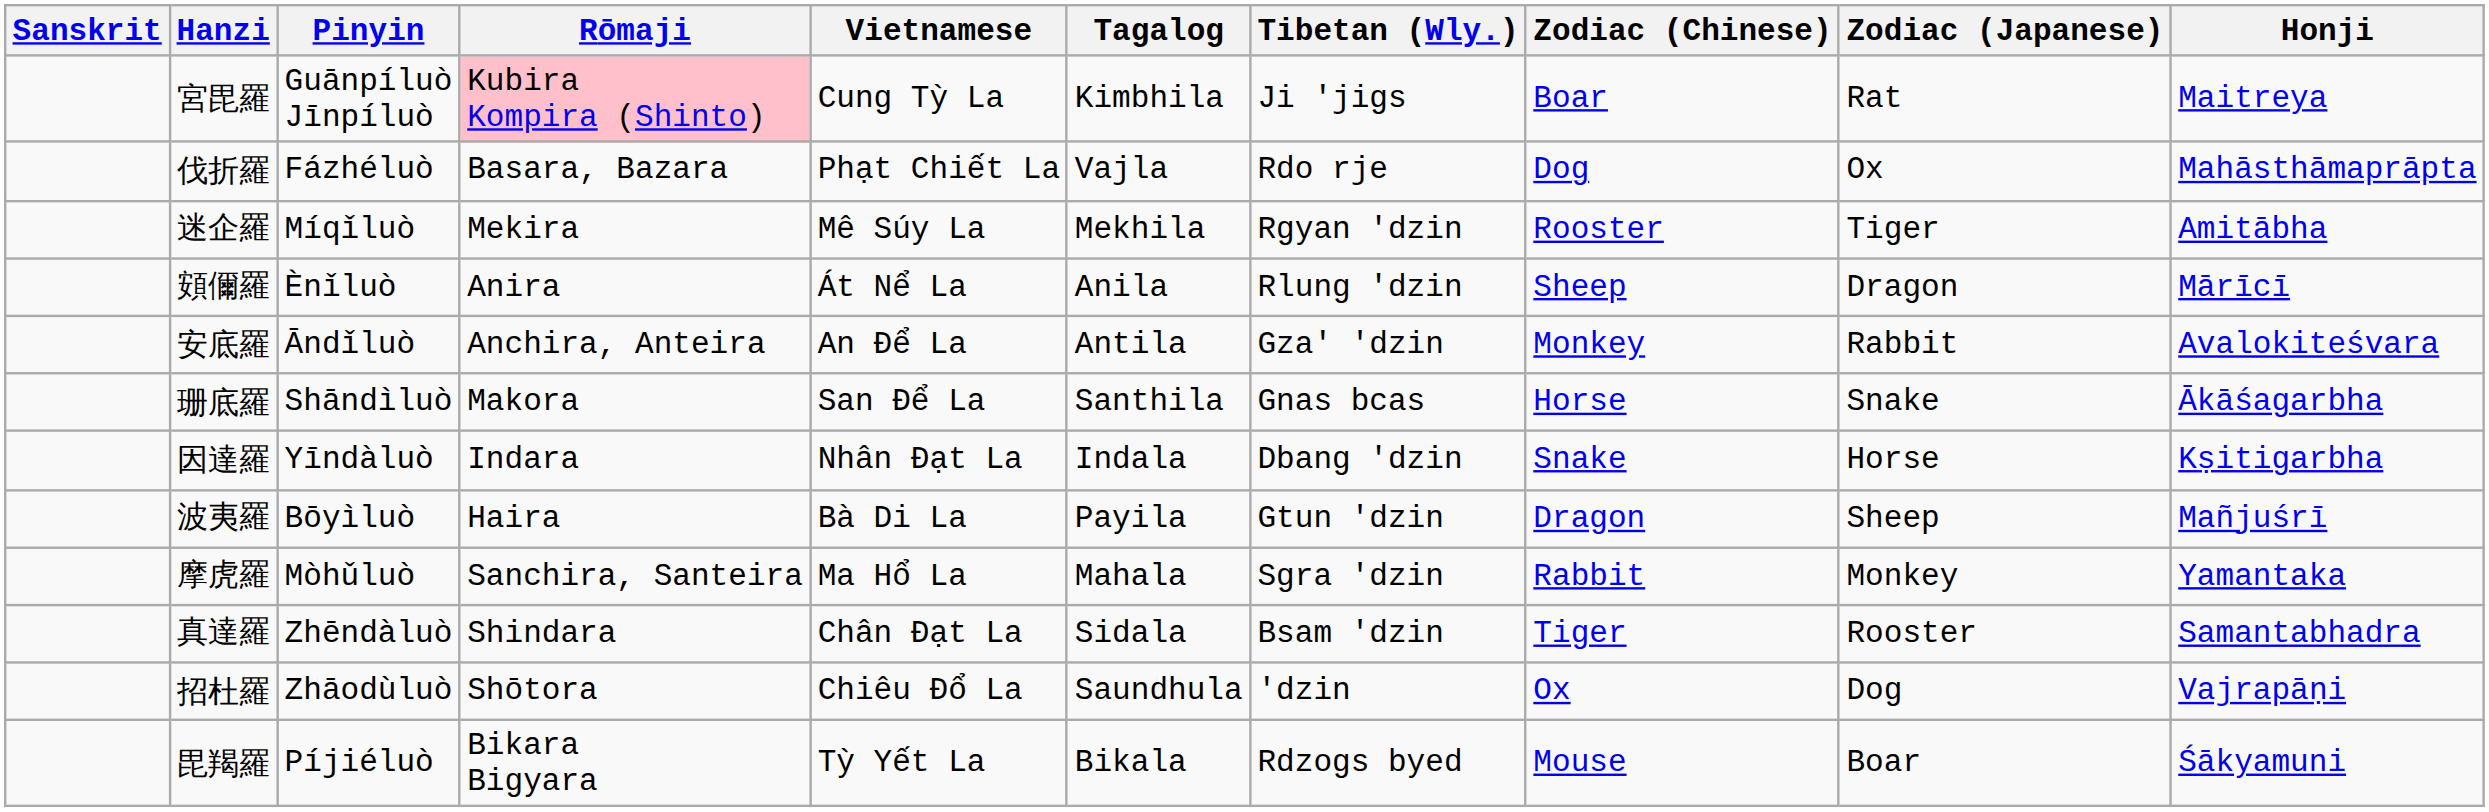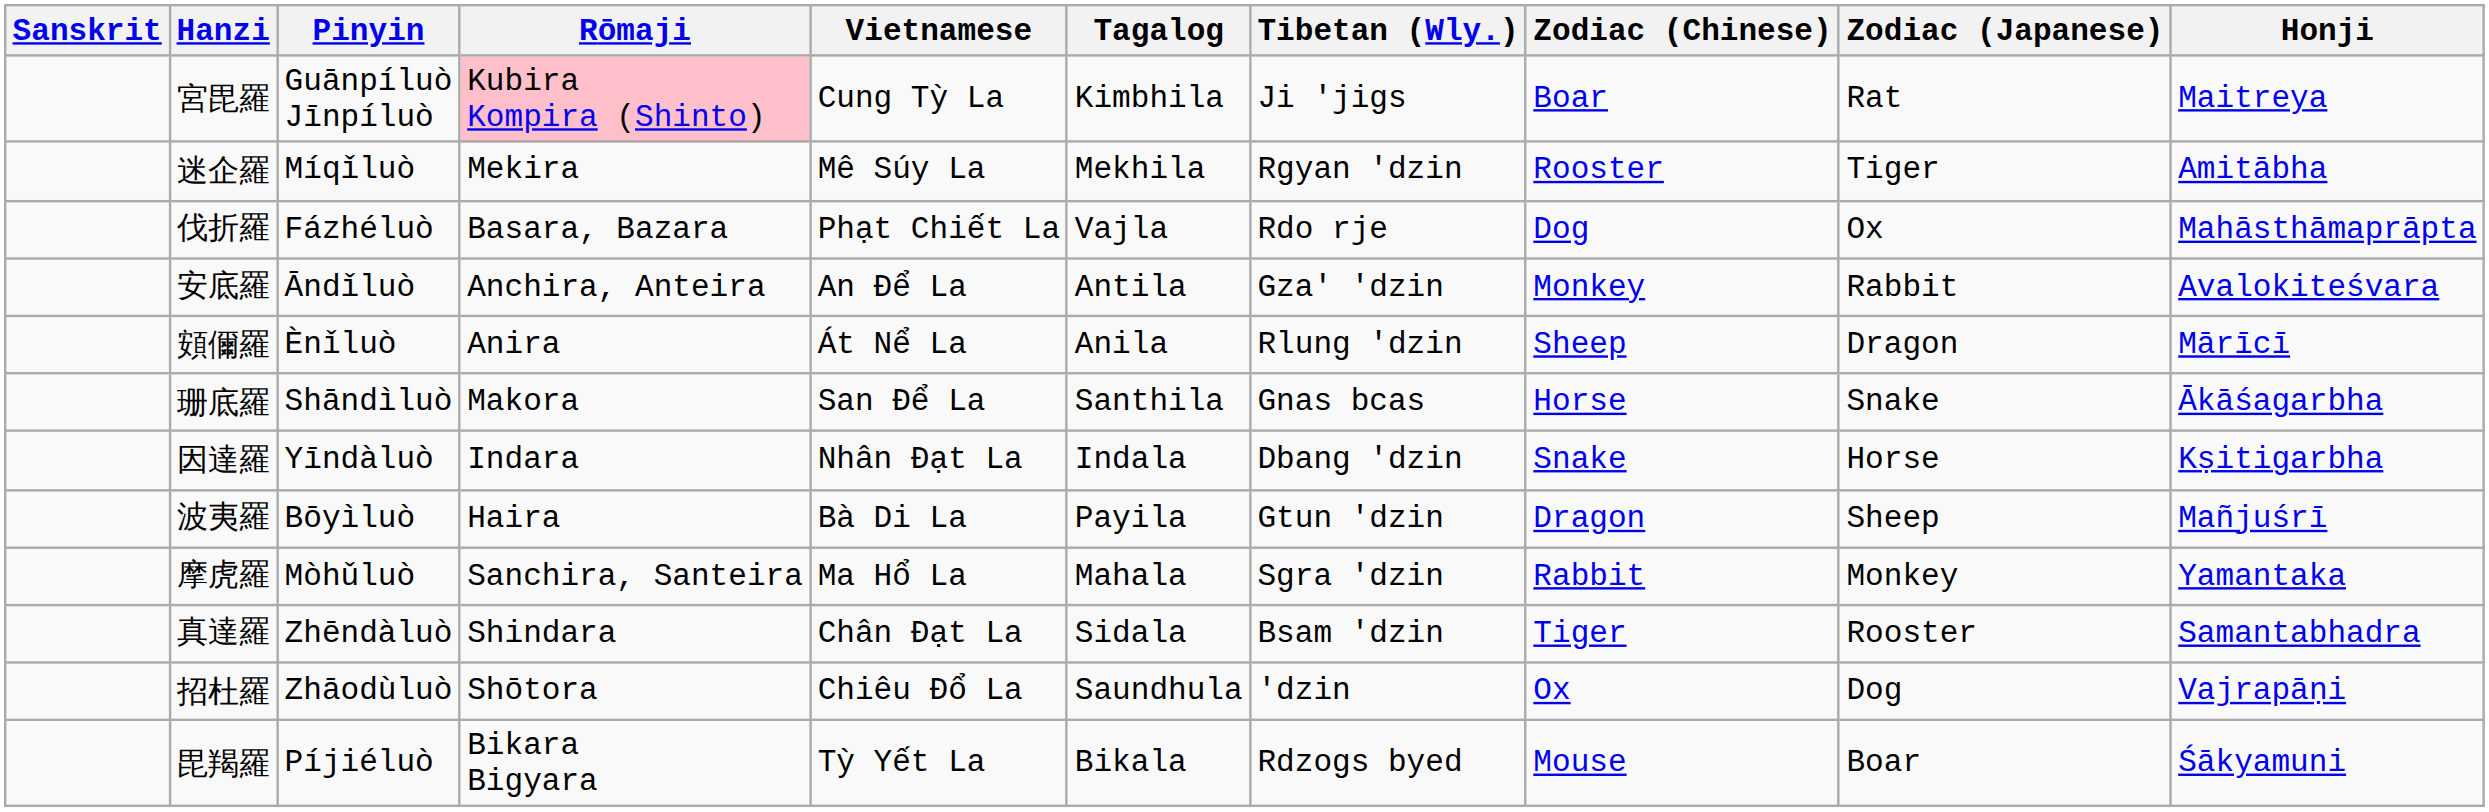 <table class="wikitable">
 <tr>
 <th><a href='#'>Sanskrit</a></th>
 <th><a href='#'>Hanzi</a></th>
 <th><a href='#'>Pinyin</a></th>
 <th><a href='#'>R<strong>ōmaji</strong></a></th>
 <th>Vietnamese</th>
 <th>Tagalog</th>
 <th>Tibetan (<a href='#'>Wly.</a>)</th>
 <th>Zodiac (Chinese)</th>
 <th>Zodiac (Japanese) </th>
 <th>Honji</th>
 </tr>
 <tr>
 <td></td>
 <td>宮毘羅</td>
 <td>Guānpíluò<br>Jīnpíluò</td>
 <td style="background: pink;">Kubira<br><a href='#'>Kompira</a> (<a href='#'>Shinto</a>)</td>
 <td>Cung Tỳ La</td>
 <td>Kimbhila</td>
 <td>Ji 'jigs</td>
 <td><a href='#'>Boar</a></td>
 <td>Rat</td>
 <td><a href='#'>Maitreya</a></td>
 </tr>
 <tr>
 <td></td>
+<td>迷企羅</td>
+<td>Míqǐluò</td>
+<td>Mekira</td>
+<td>Mê Súy La</td>
+<td>Mekhila</td>
+<td>Rgyan 'dzin</td>
+<td><a href='#'>Rooster</a></td>
+<td>Tiger</td>
+<td><a href='#'>Amitābha</a></td>
+</tr>
+<tr>
+<td></td>
 <td>伐折羅</td>
 <td>Fázhéluò</td>
 <td>Basara, Bazara</td>
 <td>Phạt Chiết La</td>
 <td>Vajla</td>
 <td>Rdo rje</td>
 <td><a href='#'>Dog</a></td>
 <td>Ox</td>
 <td><a href='#'>Mahāsthāmaprāpta</a></td>
 </tr>
 <tr>
 <td></td>
-<td>迷企羅</td>
-<td>Míqǐluò</td>
-<td>Mekira</td>
-<td>Mê Súy La</td>
-<td>Mekhila</td>
-<td>Rgyan 'dzin</td>
-<td><a href='#'>Rooster</a></td>
-<td>Tiger</td>
-<td><a href='#'>Amitābha</a></td>
+<td>安底羅</td>
+<td>Āndǐluò</td>
+<td>Anchira, Anteira</td>
+<td>An Để La</td>
+<td>Antila</td>
+<td>Gza' 'dzin</td>
+<td><a href='#'>Monkey</a></td>
+<td>Rabbit</td>
+<td><a href='#'>Avalokiteśvara</a></td>
 </tr>
 <tr>
 <td></td>
 <td>頞儞羅</td>
 <td>Ènǐluò</td>
 <td>Anira</td>
 <td>Át Nể La</td>
 <td>Anila</td>
 <td>Rlung 'dzin</td>
 <td><a href='#'>Sheep</a></td>
 <td>Dragon</td>
 <td><a href='#'>Mārīcī</a></td>
-</tr>
-<tr>
-<td></td>
-<td>安底羅</td>
-<td>Āndǐluò</td>
-<td>Anchira, Anteira</td>
-<td>An Để La</td>
-<td>Antila</td>
-<td>Gza' 'dzin</td>
-<td><a href='#'>Monkey</a></td>
-<td>Rabbit</td>
-<td><a href='#'>Avalokiteśvara</a></td>
 </tr>
 <tr>
 <td></td>
 <td>珊底羅</td>
 <td>Shāndìluò</td>
 <td>Makora</td>
 <td>San Để La</td>
 <td>Santhila</td>
 <td>Gnas bcas</td>
 <td><a href='#'>Horse</a></td>
 <td>Snake</td>
 <td><a href='#'>Ākāśagarbha</a></td>
 </tr>
 <tr>
 <td></td>
 <td>因達羅</td>
 <td>Yīndàluò</td>
 <td>Indara</td>
 <td>Nhân Đạt La</td>
 <td>Indala</td>
 <td>Dbang 'dzin</td>
 <td><a href='#'>Snake</a></td>
 <td>Horse</td>
 <td><a href='#'>Kṣitigarbha</a></td>
 </tr>
 <tr>
 <td></td>
 <td>波夷羅</td>
 <td>Bōyìluò</td>
 <td>Haira</td>
 <td>Bà Di La</td>
 <td>Payila</td>
 <td>Gtun 'dzin</td>
 <td><a href='#'>Dragon</a></td>
 <td>Sheep</td>
 <td><a href='#'>Mañjuśrī</a></td>
 </tr>
 <tr>
 <td></td>
 <td>摩虎羅</td>
 <td>Mòhǔluò</td>
 <td>Sanchira, Santeira</td>
 <td>Ma Hổ La</td>
 <td>Mahala</td>
 <td>Sgra 'dzin</td>
 <td><a href='#'>Rabbit</a></td>
 <td>Monkey</td>
 <td><a href='#'>Yamantaka</a></td>
 </tr>
 <tr>
 <td></td>
 <td>真達羅</td>
 <td>Zhēndàluò</td>
 <td>Shindara</td>
 <td>Chân Đạt La</td>
 <td>Sidala</td>
 <td>Bsam 'dzin</td>
 <td><a href='#'>Tiger</a></td>
 <td>Rooster</td>
 <td><a href='#'>Samantabhadra</a></td>
 </tr>
 <tr>
 <td></td>
 <td>招杜羅</td>
 <td>Zhāodùluò</td>
 <td>Shōtora</td>
 <td>Chiêu Đổ La</td>
 <td>Saundhula</td>
 <td>'dzin</td>
 <td><a href='#'>Ox</a></td>
 <td>Dog</td>
 <td><a href='#'>Vajrapāṇi</a></td>
 </tr>
 <tr>
 <td></td>
 <td>毘羯羅</td>
 <td>Píjiéluò</td>
 <td>Bikara<br>Bigyara</td>
 <td>Tỳ Yết La</td>
 <td>Bikala</td>
 <td>Rdzogs byed</td>
 <td><a href='#'>Mouse</a></td>
 <td>Boar</td>
 <td><a href='#'>Śākyamuni</a></td>
 </tr>
 </table>
